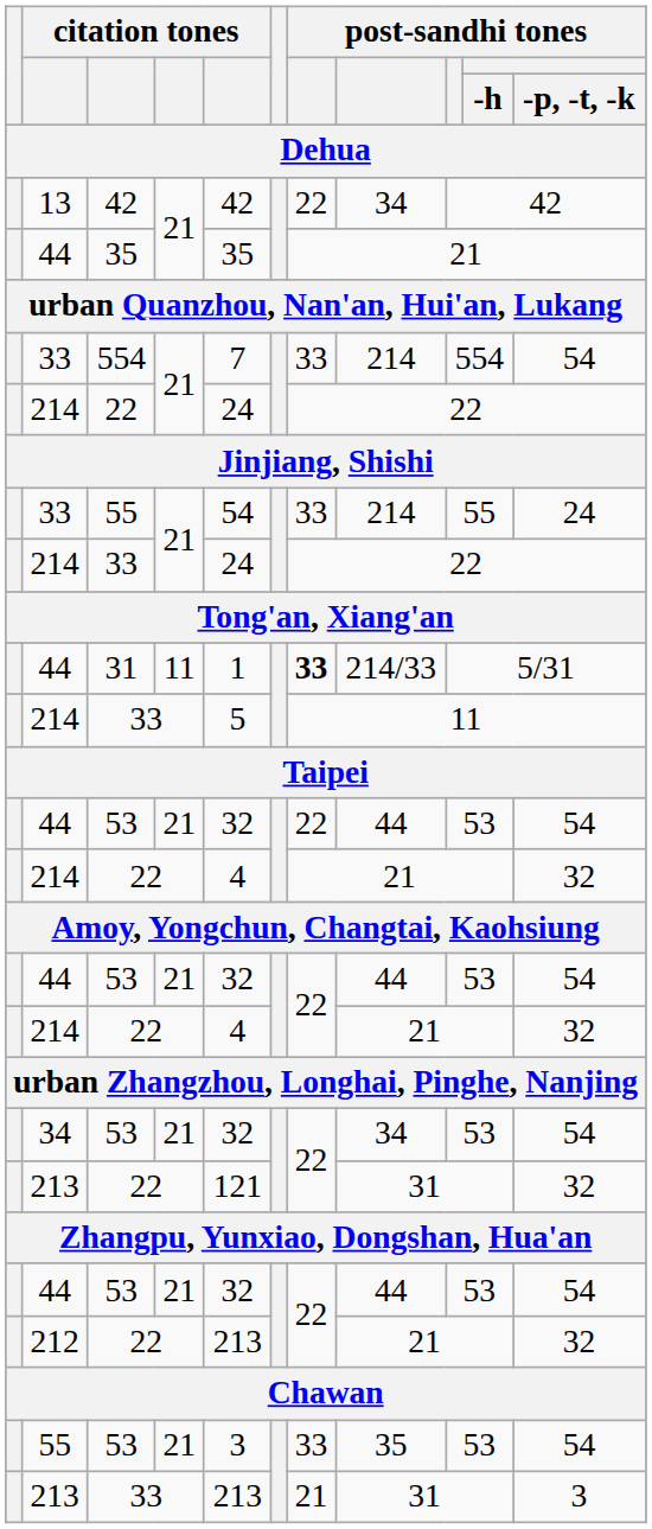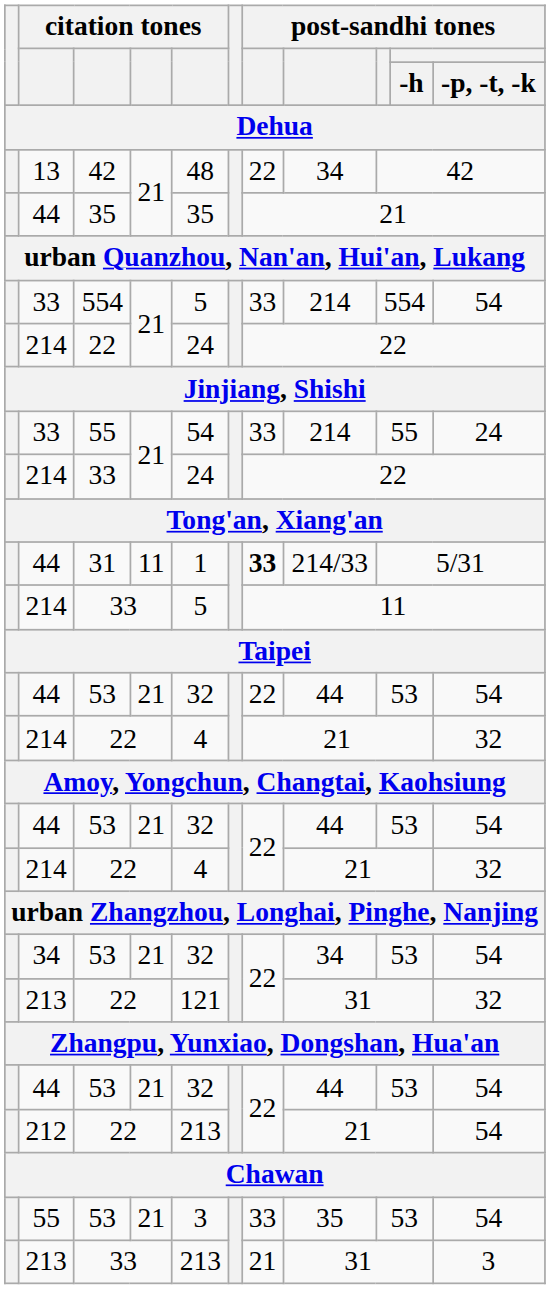 <table class="wikitable"; style="text-align:center; float: left; margin-right: 2em;">
 <tr>
 <th rowspan="3"></th>
 <th colspan="4">citation tones</th>
 <th rowspan="3"></th>
 <th colspan="5">post-sandhi tones</th>
 </tr>
 <tr>
 <th rowspan="2"></th>
 <th rowspan="2"></th>
 <th rowspan="2"></th>
 <th rowspan="2"></th>
 <th rowspan="2"></th>
 <th rowspan="2"></th>
 <th rowspan="2"></th>
 <th colspan="2"></th>
 </tr>
 <tr>
 <th>-h</th>
 <th>-p, -t, -k</th>
 </tr>
 <tr>
 <th colspan="11"><a href='#'>Dehua</a></th>
 </tr>
 <tr>
 <th></th>
 <td>13</td>
 <td>42</td>
 <td rowspan="2">21</td>
-<td>42</td>
+<td>48</td>
 <th rowspan="2"></th>
 <td>22</td>
 <td>34</td>
 <td colspan="3">42</td>
 </tr>
 <tr>
 <th></th>
 <td>44</td>
 <td>35</td>
 <td>35</td>
 <td colspan="5">21</td>
 </tr>
 <tr>
 <th colspan="11">urban <a href='#'>Quanzhou</a>, <a href='#'>Nan'an</a>, <a href='#'>Hui'an</a>, <a href='#'>Lukang</a></th>
 </tr>
 <tr>
 <th></th>
 <td>33</td>
 <td>554</td>
 <td rowspan="2">21</td>
-<td>7</td>
+<td>5</td>
 <th rowspan="2"></th>
 <td>33</td>
 <td>214</td>
 <td colspan="2">554</td>
 <td>54</td>
 </tr>
 <tr>
 <th></th>
 <td>214</td>
 <td>22</td>
 <td>24</td>
 <td colspan="5">22</td>
 </tr>
 <tr>
 <th colspan="11"><a href='#'>Jinjiang</a>, <a href='#'>Shishi</a></th>
 </tr>
 <tr>
 <th></th>
 <td>33</td>
 <td>55</td>
 <td rowspan="2">21</td>
 <td>54</td>
 <th rowspan="2"></th>
 <td>33</td>
 <td>214</td>
 <td colspan="2">55</td>
 <td>24</td>
 </tr>
 <tr>
 <th></th>
 <td>214</td>
 <td>33</td>
 <td>24</td>
 <td colspan="5">22</td>
 </tr>
 <tr>
 <th colspan="11"><a href='#'>Tong'an</a>, <a href='#'>Xiang'an</a></th>
 </tr>
 <tr>
 <th></th>
 <td>44</td>
 <td>31</td>
 <td>11</td>
 <td>1</td>
 <th rowspan="2"></th>
 <td><strong>33</strong></td>
 <td>214/33</td>
 <td colspan="3">5/31</td>
 </tr>
 <tr>
 <th></th>
 <td>214</td>
 <td colspan="2">33</td>
 <td>5</td>
 <td colspan="5">11</td>
 </tr>
 <tr>
 <th colspan="11"><a href='#'>Taipei</a></th>
 </tr>
 <tr>
 <th></th>
 <td>44</td>
 <td>53</td>
 <td>21</td>
 <td>32</td>
 <th rowspan="2"></th>
 <td>22</td>
 <td>44</td>
 <td colspan="2">53</td>
 <td>54</td>
 </tr>
 <tr>
 <th></th>
 <td>214</td>
 <td colspan="2">22</td>
 <td>4</td>
 <td colspan="4">21</td>
 <td>32</td>
 </tr>
 <tr>
 <th colspan="11"><a href='#'>Amoy</a>, <a href='#'>Yongchun</a>, <a href='#'>Changtai</a>, <a href='#'>Kaohsiung</a></th>
 </tr>
 <tr>
 <th></th>
 <td>44</td>
 <td>53</td>
 <td>21</td>
 <td>32</td>
 <th rowspan="2"></th>
 <td rowspan="2">22</td>
 <td>44</td>
 <td colspan="2">53</td>
 <td>54</td>
 </tr>
 <tr>
 <th></th>
 <td>214</td>
 <td colspan="2">22</td>
 <td>4</td>
 <td colspan="3">21</td>
 <td>32</td>
 </tr>
 <tr>
 <th colspan="11">urban <a href='#'>Zhangzhou</a>, <a href='#'>Longhai</a>, <a href='#'>Pinghe</a>, <a href='#'>Nanjing</a></th>
 </tr>
 <tr>
 <th></th>
 <td>34</td>
 <td>53</td>
 <td>21</td>
 <td>32</td>
 <th rowspan="2"></th>
 <td rowspan="2">22</td>
 <td>34</td>
 <td colspan="2">53</td>
 <td>54</td>
 </tr>
 <tr>
 <th></th>
 <td>213</td>
 <td colspan="2">22</td>
 <td>121</td>
 <td colspan="3">31</td>
 <td>32</td>
 </tr>
 <tr>
 <th colspan="11"><a href='#'>Zhangpu</a>, <a href='#'>Yunxiao</a>, <a href='#'>Dongshan</a>, <a href='#'>Hua'an</a></th>
 </tr>
 <tr>
 <th></th>
 <td>44</td>
 <td>53</td>
 <td>21</td>
 <td>32</td>
 <th rowspan="2"></th>
 <td rowspan="2">22</td>
 <td>44</td>
 <td colspan="2">53</td>
 <td>54</td>
 </tr>
 <tr>
 <th></th>
 <td>212</td>
 <td colspan="2">22</td>
 <td>213</td>
 <td colspan="3">21</td>
-<td>32</td>
+<td>54</td>
 </tr>
 <tr>
 <th colspan="11"><a href='#'>Chawan</a></th>
 </tr>
 <tr>
 <th></th>
 <td>55</td>
 <td>53</td>
 <td>21</td>
 <td>3</td>
 <th rowspan="2"></th>
 <td>33</td>
 <td>35</td>
 <td colspan="2">53</td>
 <td>54</td>
 </tr>
 <tr>
 <th></th>
 <td>213</td>
 <td colspan="2">33</td>
 <td>213</td>
 <td>21</td>
 <td colspan="3">31</td>
 <td>3</td>
 </tr>
 </table>
